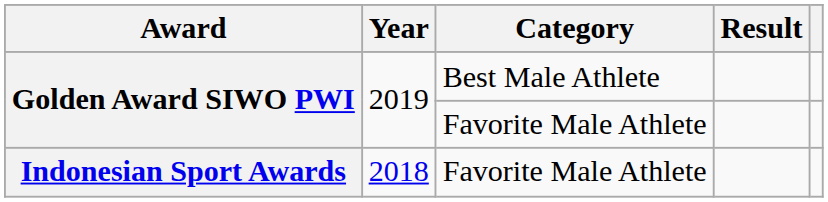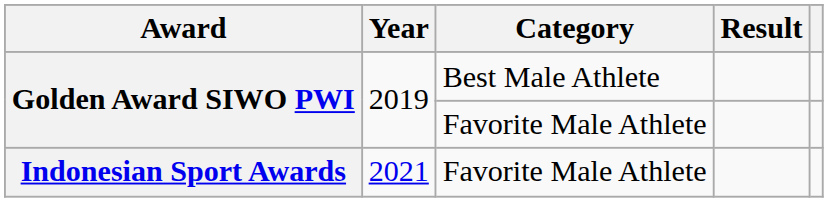 <table class="wikitable plainrowheaders sortable">
 <tr>
 <th scope="col">Award</th>
 <th scope="col">Year</th>
 <th scope="col">Category</th>
 <th scope="col">Result</th>
 <th scope="col" class="unsortable"></th>
 </tr>
 <tr>
 <th scope="row" rowspan="2">Golden Award SIWO <a href='#'>PWI</a></th>
 <td rowspan="2">2019</td>
 <td>Best Male Athlete</td>
 <td></td>
 <td></td>
 </tr>
 <tr>
 <td>Favorite Male Athlete</td>
 <td></td>
 <td></td>
 </tr>
 <tr>
 <th scope="row"><a href='#'>Indonesian Sport Awards</a></th>
-<td><a href='#'>2018</a></td>
+<td><a href='#'>2021</a></td>
 <td>Favorite Male Athlete</td>
 <td></td>
 <td></td>
 </tr>
 </table>
